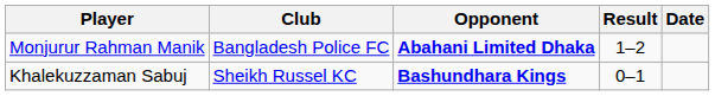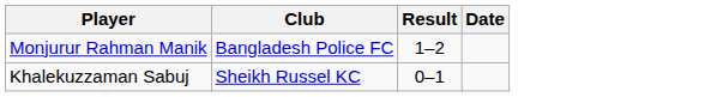 <table class="wikitable">
 <tr>
 <th>Player</th>
 <th>Club</th>
-<th>Opponent</th>
 <th style="text-align:center">Result</th>
 <th>Date</th>
 </tr>
 <tr>
 <td> <a href='#'>Monjurur Rahman Manik</a></td>
 <td><a href='#'>Bangladesh Police FC</a></td>
-<td><strong><a href='#'>Abahani Limited Dhaka</a></strong></td>
 <td align="center">1–2</td>
 <td></td>
 </tr>
 <tr>
 <td> Khalekuzzaman Sabuj</td>
 <td><a href='#'>Sheikh Russel KC</a></td>
-<td><strong><a href='#'>Bashundhara Kings</a></strong></td>
 <td align="center">0–1</td>
 <td></td>
 </tr>
 </table>
